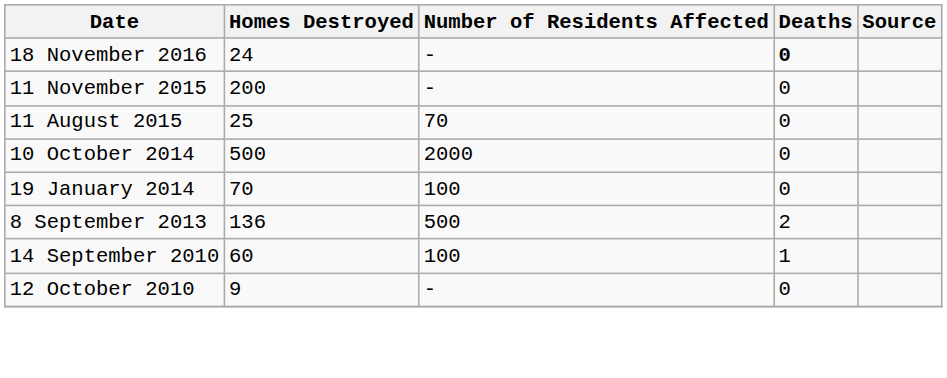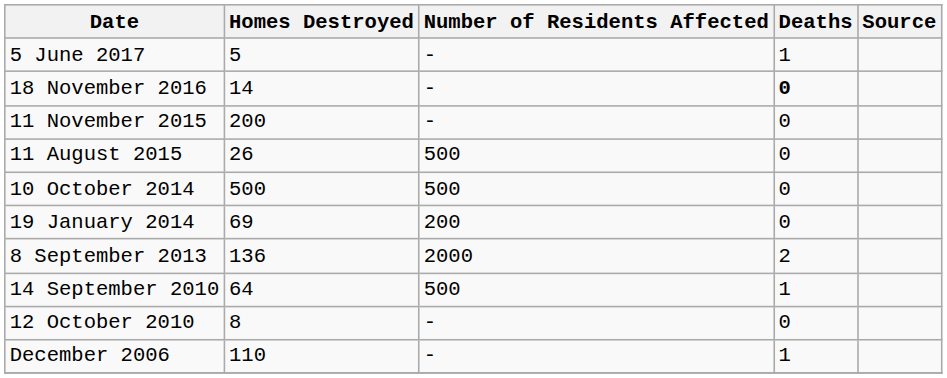 <table class="wikitable ">
 <tr>
 <th>Date</th>
 <th>Homes Destroyed</th>
 <th>Number of Residents Affected</th>
 <th>Deaths</th>
 <th>Source</th>
 </tr>
 <tr>
+<td>5 June 2017</td>
+<td>5</td>
+<td>-</td>
+<td>1</td>
+<td></td>
+</tr>
+<tr>
 <td>18 November 2016</td>
-<td>24</td>
+<td>14</td>
 <td>-</td>
 <td><strong>0</strong></td>
 <td></td>
 </tr>
 <tr>
 <td>11 November 2015</td>
 <td>200</td>
 <td>-</td>
 <td>0</td>
 <td></td>
 </tr>
 <tr>
 <td>11 August 2015</td>
-<td>25</td>
-<td>70</td>
+<td>26</td>
+<td>500</td>
 <td>0</td>
 <td></td>
 </tr>
 <tr>
 <td>10 October 2014</td>
 <td>500</td>
-<td>2000</td>
+<td>500</td>
 <td>0</td>
 <td></td>
 </tr>
 <tr>
 <td>19 January 2014</td>
-<td>70</td>
-<td>100</td>
+<td>69</td>
+<td>200</td>
 <td>0</td>
 <td></td>
 </tr>
 <tr>
 <td>8 September 2013</td>
 <td>136</td>
-<td>500</td>
+<td>2000</td>
 <td>2</td>
 <td></td>
 </tr>
 <tr>
 <td>14 September 2010</td>
-<td>60</td>
-<td>100</td>
+<td>64</td>
+<td>500</td>
 <td>1</td>
 <td></td>
 </tr>
 <tr>
 <td>12 October 2010</td>
-<td>9</td>
+<td>8</td>
 <td>-</td>
 <td>0</td>
 <td></td>
 </tr>
 <tr>
+<td>December 2006</td>
+<td>110</td>
+<td>-</td>
+<td>1</td>
+<td></td>
+</tr>
+<tr>
 </tr>
 </table>
